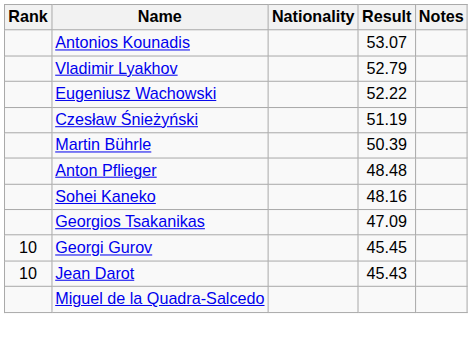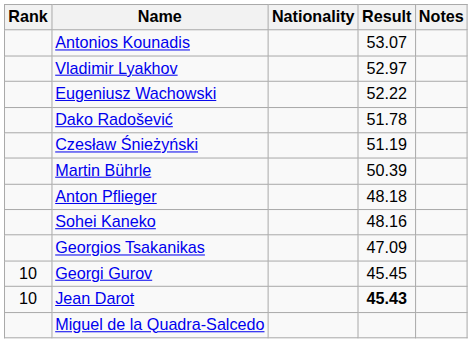 <table class="wikitable sortable" style="text-align:center">
 <tr>
 <th>Rank</th>
 <th>Name</th>
 <th>Nationality</th>
 <th>Result</th>
 <th>Notes</th>
 </tr>
 <tr>
 <td></td>
 <td align=left><a href='#'>Antonios Kounadis</a></td>
 <td align=left></td>
 <td>53.07</td>
 <td></td>
 </tr>
 <tr>
 <td></td>
 <td align=left><a href='#'>Vladimir Lyakhov</a></td>
 <td align=left></td>
-<td>52.79</td>
+<td>52.97</td>
 <td></td>
 </tr>
 <tr>
 <td></td>
 <td align=left><a href='#'>Eugeniusz Wachowski</a></td>
 <td align=left></td>
 <td>52.22</td>
+<td></td>
+</tr>
+<tr>
+<td></td>
+<td align=left><a href='#'>Dako Radošević</a></td>
+<td align=left></td>
+<td>51.78</td>
 <td></td>
 </tr>
 <tr>
 <td></td>
 <td align=left><a href='#'>Czesław Śnieżyński</a></td>
 <td align=left></td>
 <td>51.19</td>
 <td></td>
 </tr>
 <tr>
 <td></td>
 <td align=left><a href='#'>Martin Bührle</a></td>
 <td align=left></td>
 <td>50.39</td>
 <td></td>
 </tr>
 <tr>
 <td></td>
 <td align=left><a href='#'>Anton Pflieger</a></td>
 <td align=left></td>
-<td>48.48</td>
+<td>48.18</td>
 <td></td>
 </tr>
 <tr>
 <td></td>
 <td align=left><a href='#'>Sohei Kaneko</a></td>
 <td align=left></td>
 <td>48.16</td>
 <td></td>
 </tr>
 <tr>
 <td></td>
 <td align=left><a href='#'>Georgios Tsakanikas</a></td>
 <td align=left></td>
 <td>47.09</td>
 <td></td>
 </tr>
 <tr>
 <td>10</td>
 <td align=left><a href='#'>Georgi Gurov</a></td>
 <td align=left></td>
 <td>45.45</td>
 <td></td>
 </tr>
 <tr>
 <td>10</td>
 <td align=left><a href='#'>Jean Darot</a></td>
 <td align=left></td>
-<td>45.43</td>
+<td><strong>45.43</strong></td>
 <td></td>
 </tr>
 <tr>
 <td></td>
 <td align=left><a href='#'>Miguel de la Quadra-Salcedo</a></td>
 <td align=left></td>
 <td></td>
 <td></td>
 </tr>
 </table>
